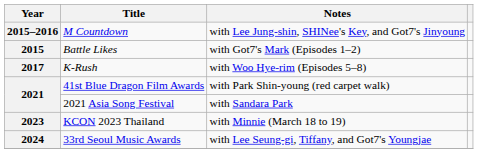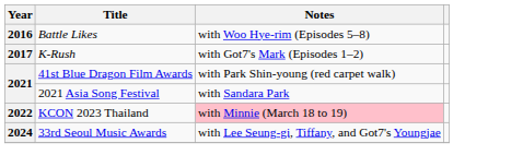 <table class="wikitable sortable plainrowheaders">
 <tr>
 <th scope="col">Year</th>
 <th scope="col">Title</th>
 <th scope="col">Notes</th>
 <th scope="col" class="unsortable"></th>
 </tr>
 <tr>
-<th scope="row">2015–2016</th>
-<td><em><a href='#'>M Countdown</a></em></td>
-<td>with <a href='#'>Lee Jung-shin</a>, <a href='#'>SHINee</a>'s <a href='#'>Key</a>, and Got7's <a href='#'>Jinyoung</a></td>
-<td></td>
-</tr>
-<tr>
-<th scope="row">2015</th>
+<th scope="row">2016</th>
 <td><em>Battle Likes</em></td>
-<td>with Got7's <a href='#'>Mark</a> (Episodes 1–2)</td>
+<td>with <a href='#'>Woo Hye-rim</a> (Episodes 5–8)</td>
 <td></td>
 </tr>
 <tr>
 <th scope="row">2017</th>
 <td><em>K-Rush</em></td>
-<td>with <a href='#'>Woo Hye-rim</a> (Episodes 5–8)</td>
+<td>with Got7's <a href='#'>Mark</a> (Episodes 1–2)</td>
 <td></td>
 </tr>
 <tr>
 <th scope="row" rowspan="2">2021</th>
 <td><a href='#'>41st Blue Dragon Film Awards</a></td>
 <td>with Park Shin-young (red carpet walk)</td>
 <td></td>
 </tr>
 <tr>
 <td>2021 <a href='#'>Asia Song Festival</a></td>
 <td>with <a href='#'>Sandara Park</a></td>
 <td></td>
 </tr>
 <tr>
-<th scope="row">2023</th>
+<th scope="row">2022</th>
 <td><a href='#'>KCON</a> 2023 Thailand</td>
-<td>with <a href='#'>Minnie</a> (March 18 to 19)</td>
+<td style="background: pink;">with <a href='#'>Minnie</a> (March 18 to 19)</td>
 <td></td>
 </tr>
 <tr>
 <th scope="row">2024</th>
 <td><a href='#'>33rd Seoul Music Awards</a></td>
 <td>with <a href='#'>Lee Seung-gi</a>, <a href='#'>Tiffany</a>, and Got7's <a href='#'>Youngjae</a></td>
 <td></td>
 </tr>
 <tr>
 </tr>
 </table>
